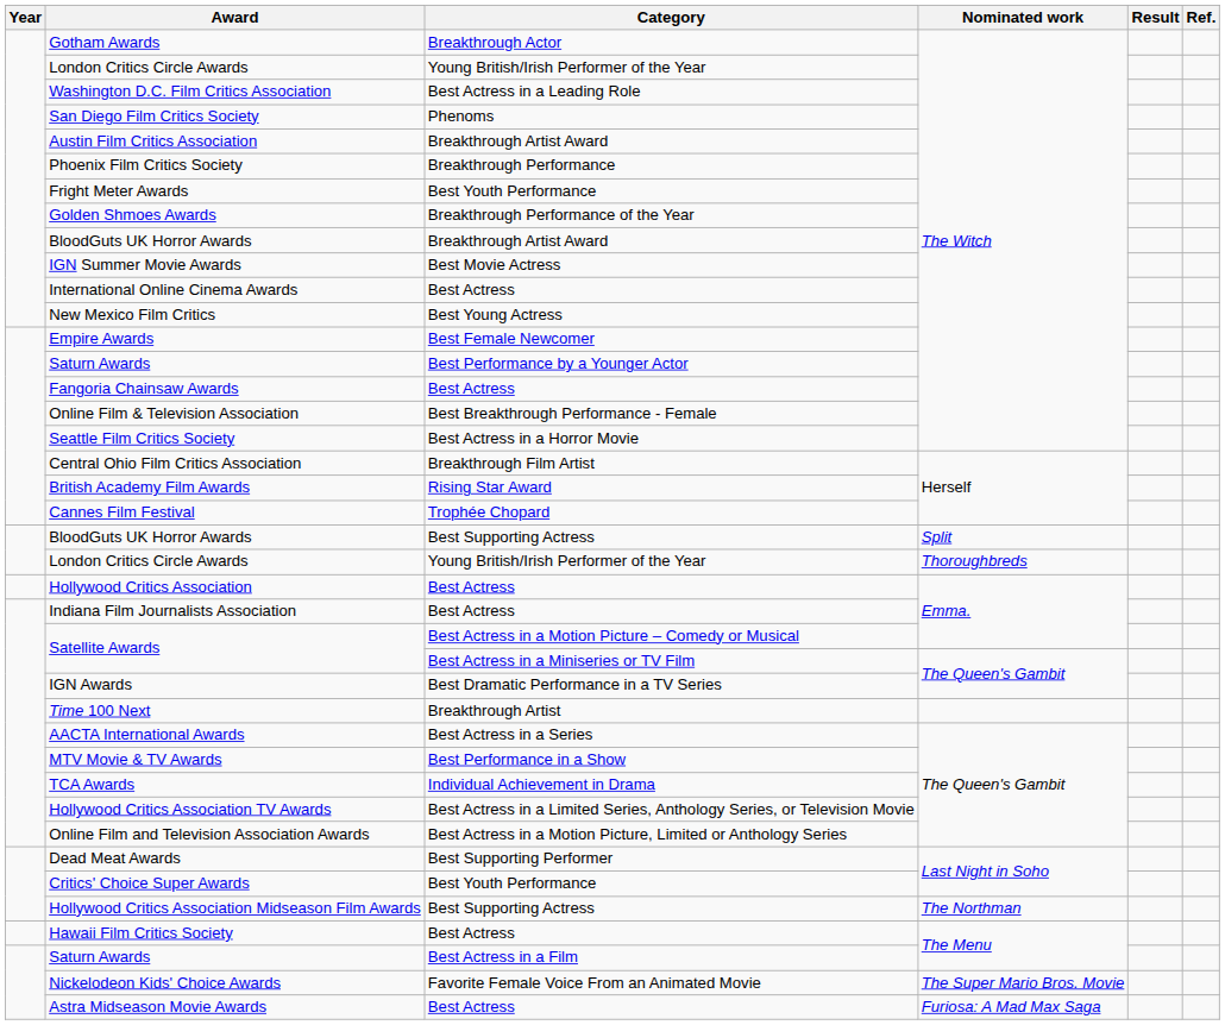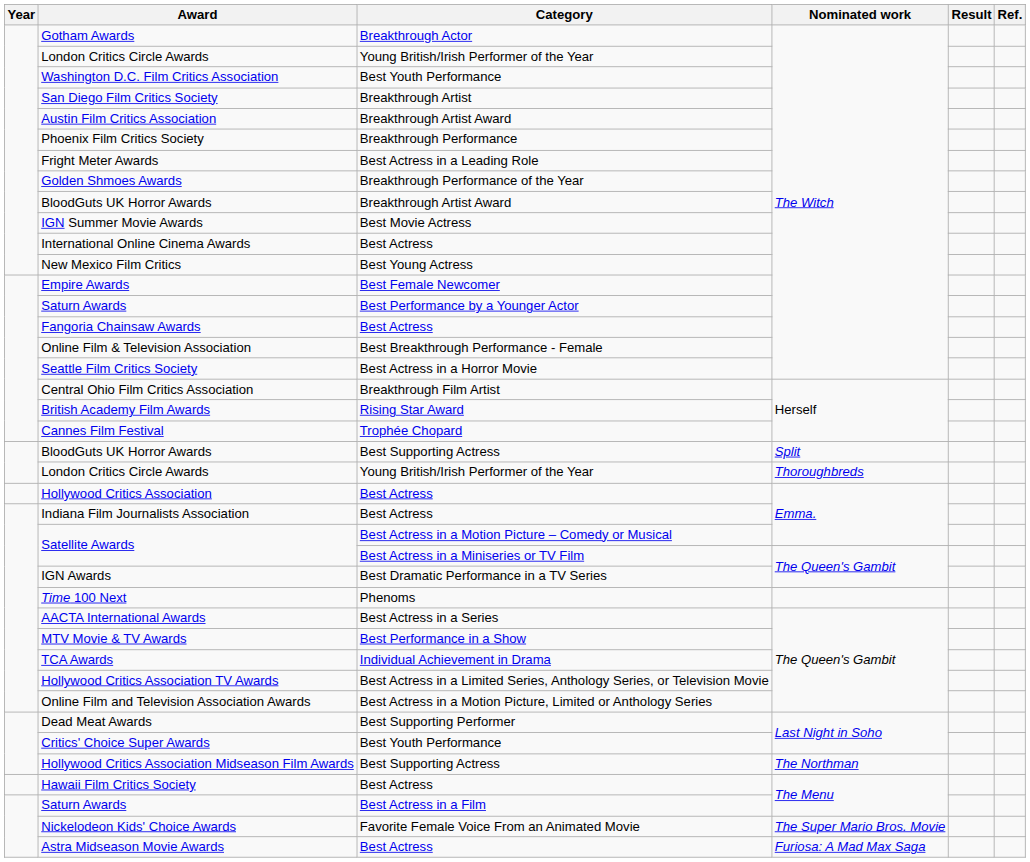 <table class="wikitable sortable">
 <tr>
 <th>Year</th>
 <th>Award</th>
 <th>Category</th>
 <th>Nominated work</th>
 <th>Result</th>
 <th>Ref.</th>
 </tr>
 <tr>
 <td rowspan="12"></td>
 <td><a href='#'>Gotham Awards</a></td>
 <td><a href='#'>Breakthrough Actor</a></td>
 <td rowspan="17"><a href='#'><em>The Witch</em></a></td>
 <td></td>
 <td style="text-align:center;"></td>
 </tr>
 <tr>
 <td>London Critics Circle Awards</td>
 <td>Young British/Irish Performer of the Year</td>
 <td></td>
 <td style="text-align:center;"></td>
 </tr>
 <tr>
 <td><a href='#'>Washington D.C. Film Critics Association</a></td>
-<td>Best Actress in a Leading Role</td>
+<td>Best Youth Performance</td>
 <td></td>
 <td style="text-align:center;"></td>
 </tr>
 <tr>
 <td><a href='#'>San Diego Film Critics Society</a></td>
-<td>Phenoms</td>
+<td>Breakthrough Artist</td>
 <td></td>
 <td style="text-align:center;"></td>
 </tr>
 <tr>
 <td><a href='#'>Austin Film Critics Association</a></td>
 <td>Breakthrough Artist Award</td>
 <td></td>
 <td style="text-align:center;"></td>
 </tr>
 <tr>
 <td>Phoenix Film Critics Society</td>
 <td>Breakthrough Performance</td>
 <td></td>
 <td style="text-align:center;"></td>
 </tr>
 <tr>
 <td>Fright Meter Awards</td>
-<td>Best Youth Performance</td>
+<td>Best Actress in a Leading Role</td>
 <td></td>
 <td style="text-align:center;"></td>
 </tr>
 <tr>
 <td><a href='#'>Golden Shmoes Awards</a></td>
 <td>Breakthrough Performance of the Year</td>
 <td></td>
 <td style="text-align:center;"></td>
 </tr>
 <tr>
 <td>BloodGuts UK Horror Awards</td>
 <td>Breakthrough Artist Award</td>
 <td></td>
 <td style="text-align:center;"></td>
 </tr>
 <tr>
 <td><a href='#'>IGN</a> Summer Movie Awards</td>
 <td>Best Movie Actress</td>
 <td></td>
 <td style="text-align:center;"></td>
 </tr>
 <tr>
 <td>International Online Cinema Awards</td>
 <td>Best Actress</td>
 <td></td>
 <td style="text-align:center;"></td>
 </tr>
 <tr>
 <td>New Mexico Film Critics</td>
 <td>Best Young Actress</td>
 <td></td>
 <td style="text-align:center;"></td>
 </tr>
 <tr>
 <td rowspan="8"></td>
 <td><a href='#'>Empire Awards</a></td>
 <td><a href='#'>Best Female Newcomer</a></td>
 <td></td>
 <td style="text-align:center;"></td>
 </tr>
 <tr>
 <td><a href='#'>Saturn Awards</a></td>
 <td><a href='#'>Best Performance by a Younger Actor</a></td>
 <td></td>
 <td style="text-align:center;"></td>
 </tr>
 <tr>
 <td><a href='#'>Fangoria Chainsaw Awards</a></td>
 <td><a href='#'>Best Actress</a></td>
 <td></td>
 <td style="text-align:center;"></td>
 </tr>
 <tr>
 <td>Online Film & Television Association</td>
 <td>Best Breakthrough Performance - Female</td>
 <td></td>
 <td style="text-align:center;"></td>
 </tr>
 <tr>
 <td><a href='#'>Seattle Film Critics Society</a></td>
 <td>Best Actress in a Horror Movie</td>
 <td></td>
 <td style="text-align:center;"></td>
 </tr>
 <tr>
 <td>Central Ohio Film Critics Association</td>
 <td>Breakthrough Film Artist</td>
 <td rowspan="3">Herself</td>
 <td></td>
 <td style="text-align:center;"></td>
 </tr>
 <tr>
 <td><a href='#'>British Academy Film Awards</a></td>
 <td><a href='#'>Rising Star Award</a></td>
 <td></td>
 <td style="text-align:center;"></td>
 </tr>
 <tr>
 <td><a href='#'>Cannes Film Festival</a></td>
 <td><a href='#'>Trophée Chopard</a></td>
 <td></td>
 <td style="text-align:center;"></td>
 </tr>
 <tr>
 <td rowspan="2"></td>
 <td>BloodGuts UK Horror Awards</td>
 <td>Best Supporting Actress</td>
 <td><em><a href='#'>Split</a></em></td>
 <td></td>
 <td style="text-align:center;"></td>
 </tr>
 <tr>
 <td>London Critics Circle Awards</td>
 <td>Young British/Irish Performer of the Year</td>
 <td><em><a href='#'>Thoroughbreds</a></em></td>
 <td></td>
 <td style="text-align:center;"></td>
 </tr>
 <tr>
 <td></td>
 <td><a href='#'>Hollywood Critics Association</a></td>
 <td><a href='#'>Best Actress</a></td>
 <td rowspan="3"><em><a href='#'>Emma.</a></em></td>
 <td></td>
 <td style="text-align:center;"></td>
 </tr>
 <tr>
 <td rowspan="10"></td>
 <td>Indiana Film Journalists Association</td>
 <td>Best Actress</td>
 <td></td>
 <td style="text-align:center;"></td>
 </tr>
 <tr>
 <td rowspan=2><a href='#'>Satellite Awards</a></td>
 <td><a href='#'>Best Actress in a Motion Picture – Comedy or Musical</a></td>
 <td></td>
 <td style="text-align:center;"></td>
 </tr>
 <tr>
 <td><a href='#'>Best Actress in a Miniseries or TV Film</a></td>
 <td rowspan=2><em><a href='#'>The Queen's Gambit</a></em></td>
 <td></td>
 <td style="text-align:center;"></td>
 </tr>
 <tr>
 <td>IGN Awards</td>
 <td>Best Dramatic Performance in a TV Series</td>
 <td></td>
 <td style="text-align:center;"></td>
 </tr>
 <tr>
 <td><a href='#'><em>Time</em> 100 Next</a></td>
-<td>Breakthrough Artist</td>
+<td>Phenoms</td>
 <td></td>
 <td></td>
 <td style="text-align:center;"></td>
 </tr>
 <tr>
 <td><a href='#'>AACTA International Awards</a></td>
 <td>Best Actress in a Series</td>
 <td rowspan="5"><em>The Queen's Gambit</em></td>
 <td></td>
 <td style="text-align:center;"></td>
 </tr>
 <tr>
 <td><a href='#'>MTV Movie & TV Awards</a></td>
 <td><a href='#'>Best Performance in a Show</a></td>
 <td></td>
 <td style="text-align:center;"></td>
 </tr>
 <tr>
 <td><a href='#'>TCA Awards</a></td>
 <td><a href='#'>Individual Achievement in Drama</a></td>
 <td></td>
 <td style="text-align:center;"></td>
 </tr>
 <tr>
 <td><a href='#'>Hollywood Critics Association TV Awards</a></td>
 <td>Best Actress in a Limited Series, Anthology Series, or Television Movie</td>
 <td></td>
 <td style="text-align:center;"></td>
 </tr>
 <tr>
 <td>Online Film and Television Association Awards</td>
 <td>Best Actress in a Motion Picture, Limited or Anthology Series</td>
 <td></td>
 <td></td>
 </tr>
 <tr>
 <td rowspan=3></td>
 <td>Dead Meat Awards</td>
 <td>Best Supporting Performer</td>
 <td rowspan=2><em><a href='#'>Last Night in Soho</a></em></td>
 <td></td>
 <td></td>
 </tr>
 <tr>
 <td><a href='#'>Critics' Choice Super Awards</a></td>
 <td>Best Youth Performance</td>
 <td></td>
 <td></td>
 </tr>
 <tr>
 <td><a href='#'>Hollywood Critics Association Midseason Film Awards</a></td>
 <td>Best Supporting Actress</td>
 <td><em><a href='#'>The Northman</a></em></td>
 <td></td>
 <td></td>
 </tr>
 <tr>
 <td></td>
 <td><a href='#'>Hawaii Film Critics Society</a></td>
 <td>Best Actress</td>
 <td rowspan=2><em><a href='#'>The Menu</a></em></td>
 <td></td>
 <td style="text-align:center;"></td>
 </tr>
 <tr>
 <td rowspan=3></td>
 <td><a href='#'>Saturn Awards</a></td>
 <td><a href='#'>Best Actress in a Film</a></td>
 <td></td>
 <td style="text-align:center;"></td>
 </tr>
 <tr>
 <td><a href='#'>Nickelodeon Kids' Choice Awards</a></td>
 <td>Favorite Female Voice From an Animated Movie</td>
 <td><em><a href='#'>The Super Mario Bros. Movie</a></em></td>
 <td></td>
 <td style="text-align:center;"></td>
 </tr>
 <tr>
 <td><a href='#'>Astra Midseason Movie Awards</a></td>
 <td><a href='#'>Best Actress</a></td>
 <td><em><a href='#'>Furiosa: A Mad Max Saga</a></em></td>
 <td></td>
 <td style="text-align:center;"></td>
 </tr>
 </table>
